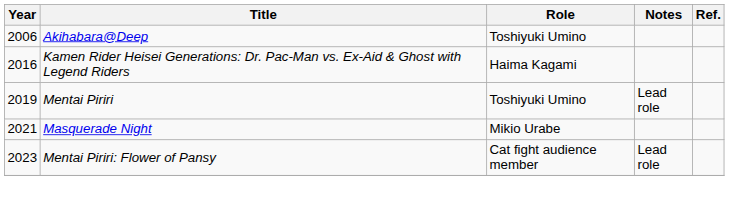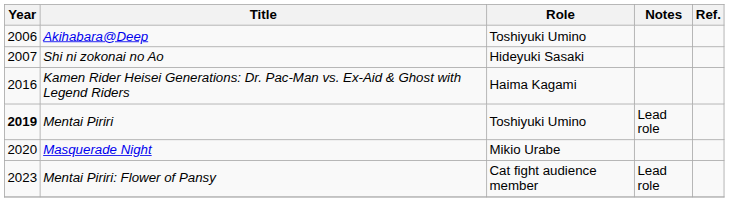 <table class="wikitable">
 <tr>
 <th>Year</th>
 <th>Title</th>
 <th>Role</th>
 <th>Notes</th>
 <th>Ref.</th>
 </tr>
 <tr>
 <td>2006</td>
 <td><em><a href='#'>Akihabara@Deep</a></em></td>
 <td>Toshiyuki Umino</td>
 <td></td>
 <td></td>
 </tr>
 <tr>
+<td>2007</td>
+<td><em>Shi ni zokonai no Ao</em></td>
+<td>Hideyuki Sasaki</td>
+<td></td>
+<td></td>
+</tr>
+<tr>
 <td>2016</td>
 <td><em>Kamen Rider Heisei Generations: Dr. Pac-Man vs. Ex-Aid & Ghost with Legend Riders</em></td>
 <td>Haima Kagami</td>
 <td></td>
 <td></td>
 </tr>
 <tr>
-<td>2019</td>
+<td><strong>2019</strong></td>
 <td><em>Mentai Piriri</em></td>
 <td>Toshiyuki Umino</td>
 <td>Lead role</td>
 <td></td>
 </tr>
 <tr>
-<td>2021</td>
+<td>2020</td>
 <td><em><a href='#'>Masquerade Night</a></em></td>
 <td>Mikio Urabe</td>
 <td></td>
 <td></td>
 </tr>
 <tr>
 <td>2023</td>
 <td><em>Mentai Piriri: Flower of Pansy</em></td>
 <td>Cat fight audience member</td>
 <td>Lead role</td>
 <td></td>
 </tr>
 <tr>
 </tr>
 </table>
